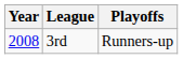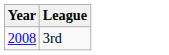 <table class="wikitable">
 <tr>
 <th>Year</th>
 <th>League</th>
-<th>Playoffs</th>
 </tr>
 <tr>
 <td><a href='#'>2008</a></td>
 <td>3rd</td>
-<td>Runners-up</td>
 </tr>
 </table>
